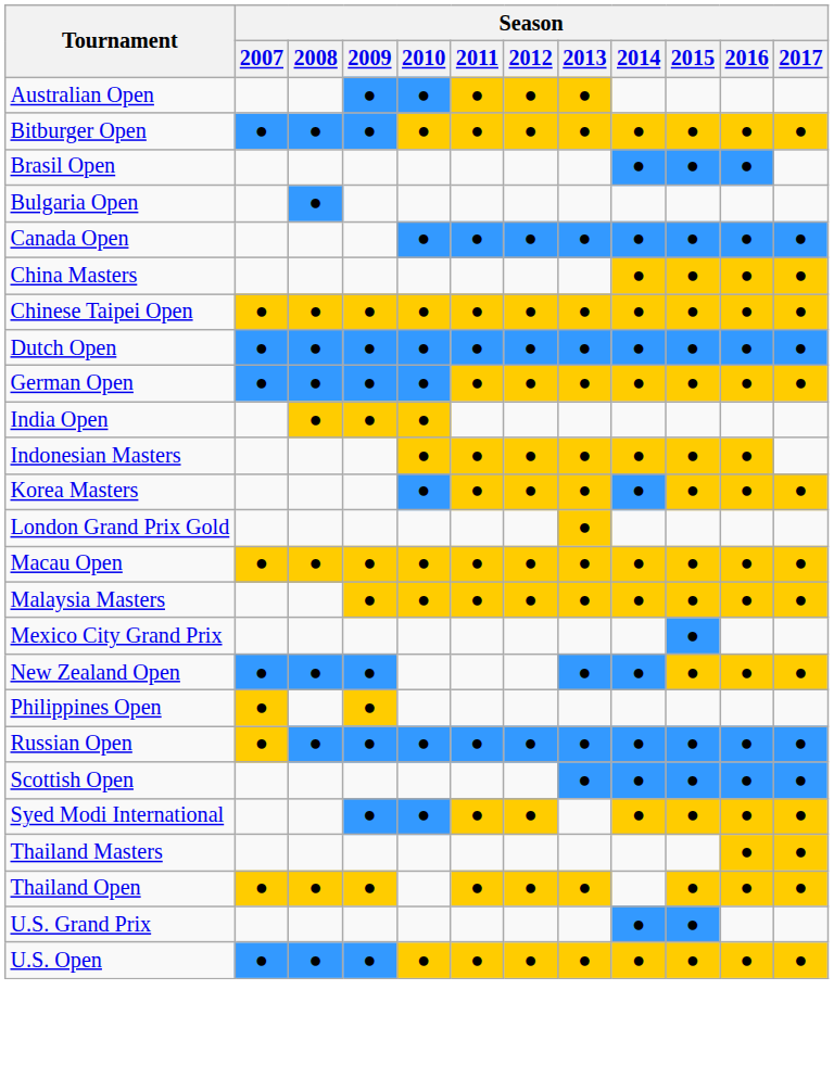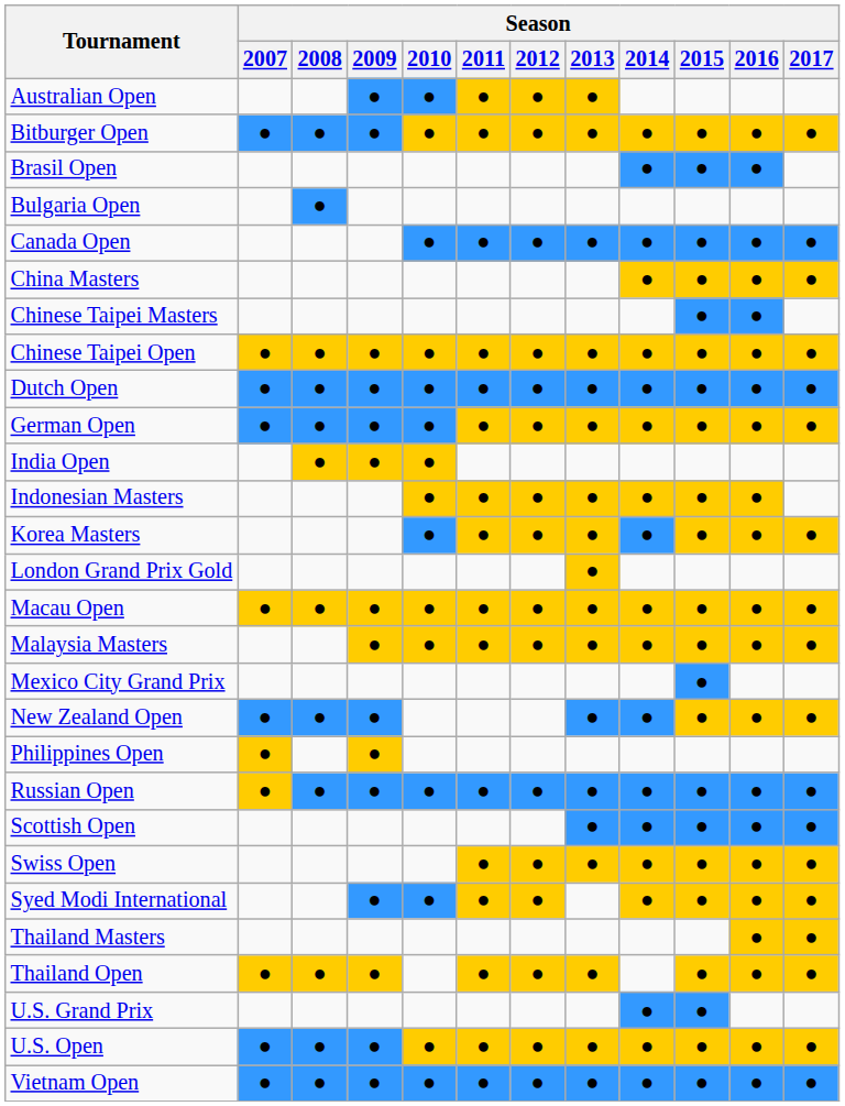 <table class=wikitable style="text-align:left; font-size:85%">
 <tr>
 <th rowspan="2">Tournament</th>
 <th colspan="11">Season</th>
 </tr>
 <tr>
 <th><a href='#'>2007</a></th>
 <th><a href='#'>2008</a></th>
 <th><a href='#'>2009</a></th>
 <th><a href='#'>2010</a></th>
 <th><a href='#'>2011</a></th>
 <th><a href='#'>2012</a></th>
 <th><a href='#'>2013</a></th>
 <th><a href='#'>2014</a></th>
 <th><a href='#'>2015</a></th>
 <th><a href='#'>2016</a></th>
 <th><a href='#'>2017</a></th>
 </tr>
 <tr>
 <td><a href='#'>Australian Open</a></td>
 <td></td>
 <td></td>
 <td bgcolor=#3399ff align="center">●</td>
 <td bgcolor=#3399ff align="center">●</td>
 <td bgcolor=#ffcc00 align="center">●</td>
 <td bgcolor=#ffcc00 align="center">●</td>
 <td bgcolor=#ffcc00 align="center">●</td>
 <td></td>
 <td></td>
 <td></td>
 <td></td>
 </tr>
 <tr>
 <td><a href='#'>Bitburger Open</a></td>
 <td bgcolor=#3399ff align="center">●</td>
 <td bgcolor=#3399ff align="center">●</td>
 <td bgcolor=#3399ff align="center">●</td>
 <td bgcolor=#ffcc00 align="center">●</td>
 <td bgcolor=#ffcc00 align="center">●</td>
 <td bgcolor=#ffcc00 align="center">●</td>
 <td bgcolor=#ffcc00 align="center">●</td>
 <td bgcolor=#ffcc00 align="center">●</td>
 <td bgcolor=#ffcc00 align="center">●</td>
 <td bgcolor=#ffcc00 align="center">●</td>
 <td bgcolor=#ffcc00 align="center">●</td>
 </tr>
 <tr>
 <td><a href='#'>Brasil Open</a></td>
 <td></td>
 <td></td>
 <td></td>
 <td></td>
 <td></td>
 <td></td>
 <td></td>
 <td bgcolor=#3399ff align="center">●</td>
 <td bgcolor=#3399ff align="center">●</td>
 <td bgcolor=#3399ff align="center">●</td>
 <td></td>
 </tr>
 <tr>
 <td><a href='#'>Bulgaria Open</a></td>
 <td></td>
 <td bgcolor=#3399ff align="center">●</td>
 <td></td>
 <td></td>
 <td></td>
 <td></td>
 <td></td>
 <td></td>
 <td></td>
 <td></td>
 <td></td>
 </tr>
 <tr>
 <td><a href='#'>Canada Open</a></td>
 <td></td>
 <td></td>
 <td></td>
 <td bgcolor=#3399ff align="center">●</td>
 <td bgcolor=#3399ff align="center">●</td>
 <td bgcolor=#3399ff align="center">●</td>
 <td bgcolor=#3399ff align="center">●</td>
 <td bgcolor=#3399ff align="center">●</td>
 <td bgcolor=#3399ff align="center">●</td>
 <td bgcolor=#3399ff align="center">●</td>
 <td bgcolor=#3399ff align="center">●</td>
 </tr>
 <tr>
 <td><a href='#'>China Masters</a></td>
 <td></td>
 <td></td>
 <td></td>
 <td></td>
 <td></td>
 <td></td>
 <td></td>
 <td bgcolor=#ffcc00 align="center">●</td>
 <td bgcolor=#ffcc00 align="center">●</td>
 <td bgcolor=#ffcc00 align="center">●</td>
 <td bgcolor=#ffcc00 align="center">●</td>
+</tr>
+<tr>
+<td><a href='#'>Chinese Taipei Masters</a></td>
+<td></td>
+<td></td>
+<td></td>
+<td></td>
+<td></td>
+<td></td>
+<td></td>
+<td></td>
+<td bgcolor=#3399ff align="center">●</td>
+<td bgcolor=#3399ff align="center">●</td>
+<td></td>
 </tr>
 <tr>
 <td><a href='#'>Chinese Taipei Open</a></td>
 <td bgcolor=#ffcc00 align="center">●</td>
 <td bgcolor=#ffcc00 align="center">●</td>
 <td bgcolor=#ffcc00 align="center">●</td>
 <td bgcolor=#ffcc00 align="center">●</td>
 <td bgcolor=#ffcc00 align="center">●</td>
 <td bgcolor=#ffcc00 align="center">●</td>
 <td bgcolor=#ffcc00 align="center">●</td>
 <td bgcolor=#ffcc00 align="center">●</td>
 <td bgcolor=#ffcc00 align="center">●</td>
 <td bgcolor=#ffcc00 align="center">●</td>
 <td bgcolor=#ffcc00 align="center">●</td>
 </tr>
 <tr>
 <td><a href='#'>Dutch Open</a></td>
 <td bgcolor=#3399ff align="center">●</td>
 <td bgcolor=#3399ff align="center">●</td>
 <td bgcolor=#3399ff align="center">●</td>
 <td bgcolor=#3399ff align="center">●</td>
 <td bgcolor=#3399ff align="center">●</td>
 <td bgcolor=#3399ff align="center">●</td>
 <td bgcolor=#3399ff align="center">●</td>
 <td bgcolor=#3399ff align="center">●</td>
 <td bgcolor=#3399ff align="center">●</td>
 <td bgcolor=#3399ff align="center">●</td>
 <td bgcolor=#3399ff align="center">●</td>
 </tr>
 <tr>
 <td><a href='#'>German Open</a></td>
 <td bgcolor=#3399ff align="center">●</td>
 <td bgcolor=#3399ff align="center">●</td>
 <td bgcolor=#3399ff align="center">●</td>
 <td bgcolor=#3399ff align="center">●</td>
 <td bgcolor=#ffcc00 align="center">●</td>
 <td bgcolor=#ffcc00 align="center">●</td>
 <td bgcolor=#ffcc00 align="center">●</td>
 <td bgcolor=#ffcc00 align="center">●</td>
 <td bgcolor=#ffcc00 align="center">●</td>
 <td bgcolor=#ffcc00 align="center">●</td>
 <td bgcolor=#ffcc00 align="center">●</td>
 </tr>
 <tr>
 <td><a href='#'>India Open</a></td>
 <td></td>
 <td bgcolor=#ffcc00 align="center">●</td>
 <td bgcolor=#ffcc00 align="center">●</td>
 <td bgcolor=#ffcc00 align="center">●</td>
 <td></td>
 <td></td>
 <td></td>
 <td></td>
 <td></td>
 <td></td>
 <td></td>
 </tr>
 <tr>
 <td><a href='#'>Indonesian Masters</a></td>
 <td></td>
 <td></td>
 <td></td>
 <td bgcolor=#ffcc00 align="center">●</td>
 <td bgcolor=#ffcc00 align="center">●</td>
 <td bgcolor=#ffcc00 align="center">●</td>
 <td bgcolor=#ffcc00 align="center">●</td>
 <td bgcolor=#ffcc00 align="center">●</td>
 <td bgcolor=#ffcc00 align="center">●</td>
 <td bgcolor=#ffcc00 align="center">●</td>
 <td></td>
 </tr>
 <tr>
 <td><a href='#'>Korea Masters</a></td>
 <td></td>
 <td></td>
 <td></td>
 <td bgcolor=#3399ff align="center">●</td>
 <td bgcolor=#ffcc00 align="center">●</td>
 <td bgcolor=#ffcc00 align="center">●</td>
 <td bgcolor=#ffcc00 align="center">●</td>
 <td bgcolor=#3399ff align="center">●</td>
 <td bgcolor=#ffcc00 align="center">●</td>
 <td bgcolor=#ffcc00 align="center">●</td>
 <td bgcolor=#ffcc00 align="center">●</td>
 </tr>
 <tr>
 <td><a href='#'>London Grand Prix Gold</a></td>
 <td></td>
 <td></td>
 <td></td>
 <td></td>
 <td></td>
 <td></td>
 <td bgcolor=#ffcc00 align="center">●</td>
 <td></td>
 <td></td>
 <td></td>
 <td></td>
 </tr>
 <tr>
 <td><a href='#'>Macau Open</a></td>
 <td bgcolor=#ffcc00 align="center">●</td>
 <td bgcolor=#ffcc00 align="center">●</td>
 <td bgcolor=#ffcc00 align="center">●</td>
 <td bgcolor=#ffcc00 align="center">●</td>
 <td bgcolor=#ffcc00 align="center">●</td>
 <td bgcolor=#ffcc00 align="center">●</td>
 <td bgcolor=#ffcc00 align="center">●</td>
 <td bgcolor=#ffcc00 align="center">●</td>
 <td bgcolor=#ffcc00 align="center">●</td>
 <td bgcolor=#ffcc00 align="center">●</td>
 <td bgcolor=#ffcc00 align="center">●</td>
 </tr>
 <tr>
 <td><a href='#'>Malaysia Masters</a></td>
 <td></td>
 <td></td>
 <td bgcolor=#ffcc00 align="center">●</td>
 <td bgcolor=#ffcc00 align="center">●</td>
 <td bgcolor=#ffcc00 align="center">●</td>
 <td bgcolor=#ffcc00 align="center">●</td>
 <td bgcolor=#ffcc00 align="center">●</td>
 <td bgcolor=#ffcc00 align="center">●</td>
 <td bgcolor=#ffcc00 align="center">●</td>
 <td bgcolor=#ffcc00 align="center">●</td>
 <td bgcolor=#ffcc00 align="center">●</td>
 </tr>
 <tr>
 <td><a href='#'>Mexico City Grand Prix</a></td>
 <td></td>
 <td></td>
 <td></td>
 <td></td>
 <td></td>
 <td></td>
 <td></td>
 <td></td>
 <td bgcolor=#3399ff align="center">●</td>
 <td></td>
 <td></td>
 </tr>
 <tr>
 <td><a href='#'>New Zealand Open</a></td>
 <td bgcolor=#3399ff align="center">●</td>
 <td bgcolor=#3399ff align="center">●</td>
 <td bgcolor=#3399ff align="center">●</td>
 <td></td>
 <td></td>
 <td></td>
 <td bgcolor=#3399ff align="center">●</td>
 <td bgcolor=#3399ff align="center">●</td>
 <td bgcolor=#ffcc00 align="center">●</td>
 <td bgcolor=#ffcc00 align="center">●</td>
 <td bgcolor=#ffcc00 align="center">●</td>
 </tr>
 <tr>
 <td><a href='#'>Philippines Open</a></td>
 <td bgcolor=#ffcc00 align="center">●</td>
 <td></td>
 <td bgcolor=#ffcc00 align="center">●</td>
 <td></td>
 <td></td>
 <td></td>
 <td></td>
 <td></td>
 <td></td>
 <td></td>
 <td></td>
 </tr>
 <tr>
 <td><a href='#'>Russian Open</a></td>
 <td bgcolor=#ffcc00 align="center">●</td>
 <td bgcolor=#3399ff align="center">●</td>
 <td bgcolor=#3399ff align="center">●</td>
 <td bgcolor=#3399ff align="center">●</td>
 <td bgcolor=#3399ff align="center">●</td>
 <td bgcolor=#3399ff align="center">●</td>
 <td bgcolor=#3399ff align="center">●</td>
 <td bgcolor=#3399ff align="center">●</td>
 <td bgcolor=#3399ff align="center">●</td>
 <td bgcolor=#3399ff align="center">●</td>
 <td bgcolor=#3399ff align="center">●</td>
 </tr>
 <tr>
 <td><a href='#'>Scottish Open</a></td>
 <td></td>
 <td></td>
 <td></td>
 <td></td>
 <td></td>
 <td></td>
 <td bgcolor=#3399ff align="center">●</td>
 <td bgcolor=#3399ff align="center">●</td>
 <td bgcolor=#3399ff align="center">●</td>
 <td bgcolor=#3399ff align="center">●</td>
 <td bgcolor=#3399ff align="center">●</td>
 </tr>
 <tr>
+<td><a href='#'>Swiss Open</a></td>
+<td></td>
+<td></td>
+<td></td>
+<td></td>
+<td bgcolor=#ffcc00 align="center">●</td>
+<td bgcolor=#ffcc00 align="center">●</td>
+<td bgcolor=#ffcc00 align="center">●</td>
+<td bgcolor=#ffcc00 align="center">●</td>
+<td bgcolor=#ffcc00 align="center">●</td>
+<td bgcolor=#ffcc00 align="center">●</td>
+<td bgcolor=#ffcc00 align="center">●</td>
+</tr>
+<tr>
 <td><a href='#'>Syed Modi International</a></td>
 <td></td>
 <td></td>
 <td bgcolor=#3399ff align="center">●</td>
 <td bgcolor=#3399ff align="center">●</td>
 <td bgcolor=#ffcc00 align="center">●</td>
 <td bgcolor=#ffcc00 align="center">●</td>
 <td></td>
 <td bgcolor=#ffcc00 align="center">●</td>
 <td bgcolor=#ffcc00 align="center">●</td>
 <td bgcolor=#ffcc00 align="center">●</td>
 <td bgcolor=#ffcc00 align="center">●</td>
 </tr>
 <tr>
 <td><a href='#'>Thailand Masters</a></td>
 <td></td>
 <td></td>
 <td></td>
 <td></td>
 <td></td>
 <td></td>
 <td></td>
 <td></td>
 <td></td>
 <td bgcolor=#ffcc00 align="center">●</td>
 <td bgcolor=#ffcc00 align="center">●</td>
 </tr>
 <tr>
 <td><a href='#'>Thailand Open</a></td>
 <td bgcolor=#ffcc00 align="center">●</td>
 <td bgcolor=#ffcc00 align="center">●</td>
 <td bgcolor=#ffcc00 align="center">●</td>
 <td></td>
 <td bgcolor=#ffcc00 align="center">●</td>
 <td bgcolor=#ffcc00 align="center">●</td>
 <td bgcolor=#ffcc00 align="center">●</td>
 <td></td>
 <td bgcolor=#ffcc00 align="center">●</td>
 <td bgcolor=#ffcc00 align="center">●</td>
 <td bgcolor=#ffcc00 align="center">●</td>
 </tr>
 <tr>
 <td><a href='#'>U.S. Grand Prix</a></td>
 <td></td>
 <td></td>
 <td></td>
 <td></td>
 <td></td>
 <td></td>
 <td></td>
 <td bgcolor=#3399ff align="center">●</td>
 <td bgcolor=#3399ff align="center">●</td>
 <td></td>
 <td></td>
 </tr>
 <tr>
 <td><a href='#'>U.S. Open</a></td>
 <td bgcolor=#3399ff align="center">●</td>
 <td bgcolor=#3399ff align="center">●</td>
 <td bgcolor=#3399ff align="center">●</td>
 <td bgcolor=#ffcc00 align="center">●</td>
 <td bgcolor=#ffcc00 align="center">●</td>
 <td bgcolor=#ffcc00 align="center">●</td>
 <td bgcolor=#ffcc00 align="center">●</td>
 <td bgcolor=#ffcc00 align="center">●</td>
 <td bgcolor=#ffcc00 align="center">●</td>
 <td bgcolor=#ffcc00 align="center">●</td>
 <td bgcolor=#ffcc00 align="center">●</td>
 </tr>
+<tr>
+<td><a href='#'>Vietnam Open</a></td>
+<td bgcolor=#3399ff align="center">●</td>
+<td bgcolor=#3399ff align="center">●</td>
+<td bgcolor=#3399ff align="center">●</td>
+<td bgcolor=#3399ff align="center">●</td>
+<td bgcolor=#3399ff align="center">●</td>
+<td bgcolor=#3399ff align="center">●</td>
+<td bgcolor=#3399ff align="center">●</td>
+<td bgcolor=#3399ff align="center">●</td>
+<td bgcolor=#3399ff align="center">●</td>
+<td bgcolor=#3399ff align="center">●</td>
+<td bgcolor=#3399ff align="center">●</td>
+</tr>
 </table>
